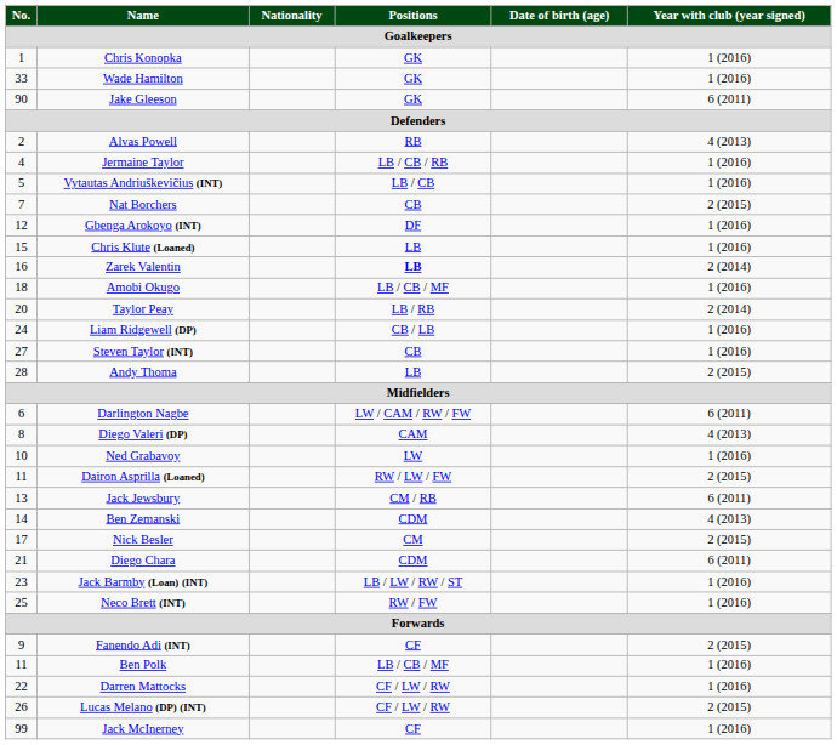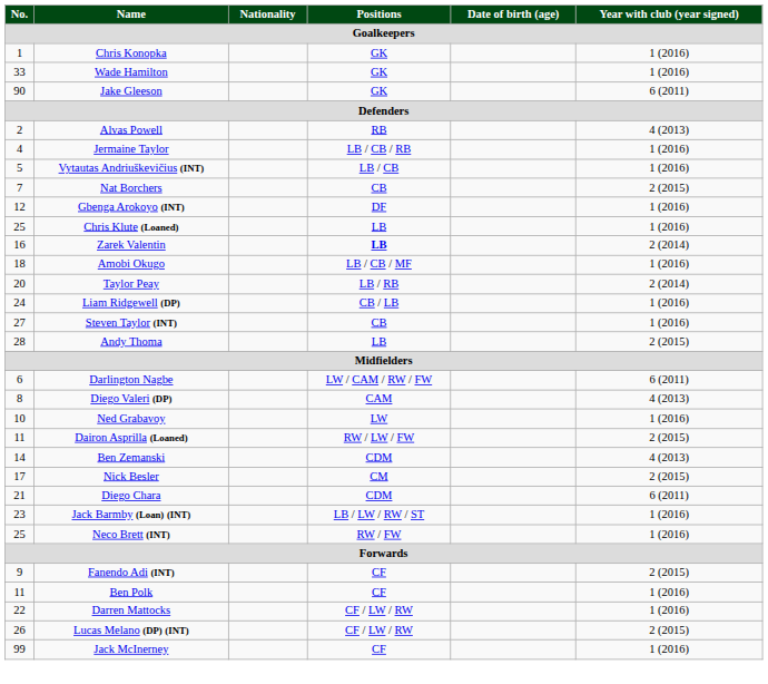 <table class="wikitable" style="text-align:center; font-size:85%; width:70%;">
 <tr>
 <th style="background:#004812; color:white; text-align:center;">No.</th>
 <th style="background:#004812; color:white; text-align:center;">Name</th>
 <th style="background:#004812; color:white; text-align:center;">Nationality</th>
 <th style="background:#004812; color:white; text-align:center;">Positions</th>
 <th style="background:#004812; color:white; text-align:center;">Date of birth (age)</th>
 <th style="background:#004812; color:white; text-align:center;">Year with club (year signed)</th>
 </tr>
 <tr>
 <th colspan="6" style="background:#dcdcdc; text-align:center">Goalkeepers</th>
 </tr>
 <tr>
 <td>1</td>
 <td><a href='#'>Chris Konopka</a></td>
 <td></td>
 <td><a href='#'>GK</a></td>
 <td></td>
 <td>1 (2016)</td>
 </tr>
 <tr>
 <td>33</td>
 <td><a href='#'>Wade Hamilton</a></td>
 <td></td>
 <td><a href='#'>GK</a></td>
 <td></td>
 <td>1 (2016)</td>
 </tr>
 <tr>
 <td>90</td>
 <td><a href='#'>Jake Gleeson</a></td>
 <td></td>
 <td><a href='#'>GK</a></td>
 <td></td>
 <td>6 (2011)</td>
 </tr>
 <tr>
 <th colspan="6" style="background:#dcdcdc; text-align:center">Defenders</th>
 </tr>
 <tr>
 <td>2</td>
 <td><a href='#'>Alvas Powell</a></td>
 <td></td>
 <td><a href='#'>RB</a></td>
 <td></td>
 <td>4 (2013)</td>
 </tr>
 <tr>
 <td>4</td>
 <td><a href='#'>Jermaine Taylor</a></td>
 <td></td>
 <td><a href='#'>LB</a> / <a href='#'>CB</a> / <a href='#'>RB</a></td>
 <td></td>
 <td>1 (2016)</td>
 </tr>
 <tr>
 <td>5</td>
 <td><a href='#'>Vytautas Andriuškevičius</a> <small><strong>(INT)</strong></small></td>
 <td></td>
 <td><a href='#'>LB</a> / <a href='#'>CB</a></td>
 <td></td>
 <td>1 (2016)</td>
 </tr>
 <tr>
 <td>7</td>
 <td><a href='#'>Nat Borchers</a></td>
 <td></td>
 <td><a href='#'>CB</a></td>
 <td></td>
 <td>2 (2015)</td>
 </tr>
 <tr>
 <td>12</td>
 <td><a href='#'>Gbenga Arokoyo</a> <small><strong>(INT)</strong></small></td>
 <td></td>
 <td><a href='#'>DF</a></td>
 <td></td>
 <td>1 (2016)</td>
 </tr>
 <tr>
-<td>15</td>
+<td>25</td>
 <td><a href='#'>Chris Klute</a> <small><strong>(Loaned)</strong></small></td>
 <td></td>
 <td><a href='#'>LB</a></td>
 <td></td>
 <td>1 (2016)</td>
 </tr>
 <tr>
 <td>16</td>
 <td><a href='#'>Zarek Valentin</a></td>
 <td></td>
 <td><strong><a href='#'>LB</a></strong></td>
 <td></td>
 <td>2 (2014)</td>
 </tr>
 <tr>
 <td>18</td>
 <td><a href='#'>Amobi Okugo</a></td>
 <td></td>
 <td><a href='#'>LB</a> / <a href='#'>CB</a> / <a href='#'>MF</a></td>
 <td></td>
 <td>1 (2016)</td>
 </tr>
 <tr>
 <td>20</td>
 <td><a href='#'>Taylor Peay</a></td>
 <td></td>
 <td><a href='#'>LB</a> / <a href='#'>RB</a></td>
 <td></td>
 <td>2 (2014)</td>
 </tr>
 <tr>
 <td>24</td>
 <td><a href='#'>Liam Ridgewell</a> <small><strong>(DP)</strong></small></td>
 <td></td>
 <td><a href='#'>CB</a> / <a href='#'>LB</a></td>
 <td></td>
 <td>1 (2016)</td>
 </tr>
 <tr>
 <td>27</td>
 <td><a href='#'>Steven Taylor</a> <small><strong>(INT)</strong></small></td>
 <td></td>
 <td><a href='#'>CB</a></td>
 <td></td>
 <td>1 (2016)</td>
 </tr>
 <tr>
 <td>28</td>
 <td><a href='#'>Andy Thoma</a></td>
 <td></td>
 <td><a href='#'>LB</a></td>
 <td></td>
 <td>2 (2015)</td>
 </tr>
 <tr>
 <th colspan="6" style="background:#dcdcdc; text-align:center">Midfielders</th>
 </tr>
 <tr>
 <td>6</td>
 <td><a href='#'>Darlington Nagbe</a></td>
 <td></td>
 <td><a href='#'>LW</a> / <a href='#'>CAM</a> / <a href='#'>RW</a> / <a href='#'>FW</a></td>
 <td></td>
 <td>6 (2011)</td>
 </tr>
 <tr>
 <td>8</td>
 <td><a href='#'>Diego Valeri</a> <small><strong>(DP)</strong></small></td>
 <td></td>
 <td><a href='#'>CAM</a></td>
 <td></td>
 <td>4 (2013)</td>
 </tr>
 <tr>
 <td>10</td>
 <td><a href='#'>Ned Grabavoy</a></td>
 <td></td>
 <td><a href='#'>LW</a></td>
 <td></td>
 <td>1 (2016)</td>
 </tr>
 <tr>
 <td>11</td>
 <td><a href='#'>Dairon Asprilla</a> <small><strong>(Loaned)</strong></small></td>
 <td></td>
 <td><a href='#'>RW</a> / <a href='#'>LW</a> / <a href='#'>FW</a></td>
 <td></td>
 <td>2 (2015)</td>
 </tr>
 <tr>
-<td>13</td>
-<td><a href='#'>Jack Jewsbury</a></td>
-<td></td>
-<td><a href='#'>CM</a> / <a href='#'>RB</a></td>
-<td></td>
-<td>6 (2011)</td>
-</tr>
-<tr>
 <td>14</td>
 <td><a href='#'>Ben Zemanski</a></td>
 <td></td>
 <td><a href='#'>CDM</a></td>
 <td></td>
 <td>4 (2013)</td>
 </tr>
 <tr>
 <td>17</td>
 <td><a href='#'>Nick Besler</a></td>
 <td></td>
 <td><a href='#'>CM</a></td>
 <td></td>
 <td>2 (2015)</td>
 </tr>
 <tr>
 <td>21</td>
 <td><a href='#'>Diego Chara</a></td>
 <td></td>
 <td><a href='#'>CDM</a></td>
 <td></td>
 <td>6 (2011)</td>
 </tr>
 <tr>
 <td>23</td>
 <td><a href='#'>Jack Barmby</a> <small><strong>(Loan)</strong></small> <small><strong>(INT)</strong></small></td>
 <td></td>
 <td><a href='#'>LB</a> / <a href='#'>LW</a> / <a href='#'>RW</a> / <a href='#'>ST</a></td>
 <td></td>
 <td>1 (2016)</td>
 </tr>
 <tr>
 <td>25</td>
 <td><a href='#'>Neco Brett</a> <small><strong>(INT)</strong></small></td>
 <td></td>
 <td><a href='#'>RW</a> / <a href='#'>FW</a></td>
 <td></td>
 <td>1 (2016)</td>
 </tr>
 <tr>
 <th colspan="6" style="background:#dcdcdc; text-align:center">Forwards</th>
 </tr>
 <tr>
 <td>9</td>
 <td><a href='#'>Fanendo Adi</a> <small><strong>(INT)</strong></small></td>
 <td></td>
 <td><a href='#'>CF</a></td>
 <td></td>
 <td>2 (2015)</td>
 </tr>
 <tr>
 <td>11</td>
 <td><a href='#'>Ben Polk</a></td>
 <td></td>
-<td><a href='#'>LB</a> / <a href='#'>CB</a> / <a href='#'>MF</a></td>
+<td><a href='#'>CF</a></td>
 <td></td>
 <td>1 (2016)</td>
 </tr>
 <tr>
 <td>22</td>
 <td><a href='#'>Darren Mattocks</a></td>
 <td></td>
 <td><a href='#'>CF</a> / <a href='#'>LW</a> / <a href='#'>RW</a></td>
 <td></td>
 <td>1 (2016)</td>
 </tr>
 <tr>
 <td>26</td>
 <td><a href='#'>Lucas Melano</a> <small><strong>(DP)</strong></small> <small><strong>(INT)</strong></small></td>
 <td></td>
 <td><a href='#'>CF</a> / <a href='#'>LW</a> / <a href='#'>RW</a></td>
 <td></td>
 <td>2 (2015)</td>
 </tr>
 <tr>
 <td>99</td>
 <td><a href='#'>Jack McInerney</a></td>
 <td></td>
 <td><a href='#'>CF</a></td>
 <td></td>
 <td>1 (2016)</td>
 </tr>
 </table>
